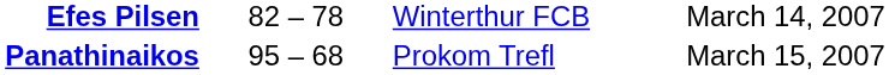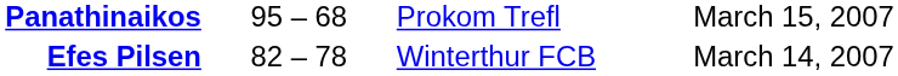 <table style="text-align:center">
 <tr>
 <th width=160></th>
 <th width=100></th>
 <th width=160></th>
 <th width=200></th>
 </tr>
 <tr>
+<td align=right><strong><a href='#'>Panathinaikos</a></strong> </td>
+<td>95 – 68</td>
+<td align=left> <a href='#'>Prokom Trefl</a></td>
+<td align=left>March 15, 2007</td>
+</tr>
+<tr>
 <td align=right><strong><a href='#'>Efes Pilsen</a></strong> </td>
 <td>82 – 78</td>
 <td align=left> <a href='#'>Winterthur FCB</a></td>
 <td align=left>March 14, 2007</td>
 </tr>
-<tr>
-<td align=right><strong><a href='#'>Panathinaikos</a></strong> </td>
-<td>95 – 68</td>
-<td align=left> <a href='#'>Prokom Trefl</a></td>
-<td align=left>March 15, 2007</td>
-</tr>
 </table>
